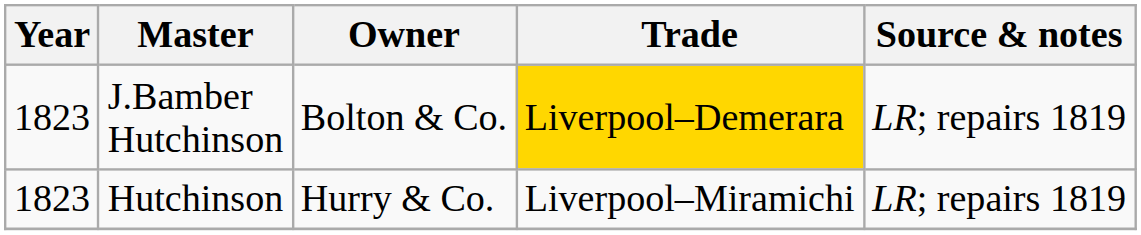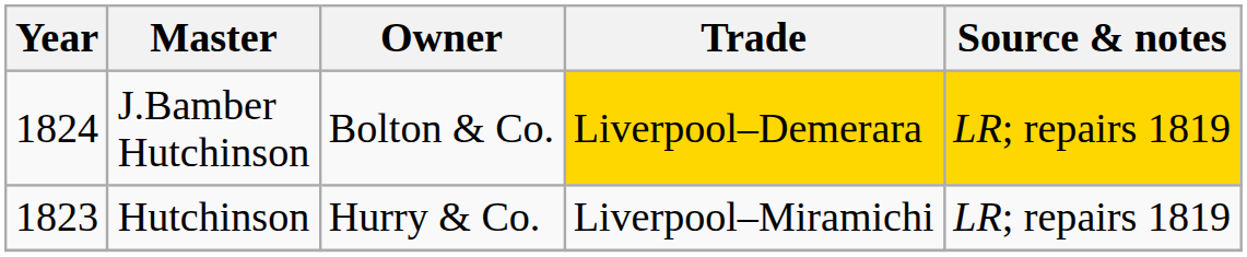 <table class=" wikitable">
 <tr>
 <th>Year</th>
 <th>Master</th>
 <th>Owner</th>
 <th>Trade</th>
 <th>Source & notes</th>
 </tr>
 <tr>
-<td>1823</td>
+<td>1824</td>
 <td>J.Bamber<br>Hutchinson</td>
 <td>Bolton & Co.</td>
 <td style="background: gold;">Liverpool–Demerara</td>
-<td><em>LR</em>; repairs 1819</td>
+<td style="background: gold;"><em>LR</em>; repairs 1819</td>
 </tr>
 <tr>
 <td>1823</td>
 <td>Hutchinson</td>
 <td>Hurry & Co.</td>
 <td>Liverpool–Miramichi</td>
 <td><em>LR</em>; repairs 1819</td>
 </tr>
 <tr>
 </tr>
 </table>
